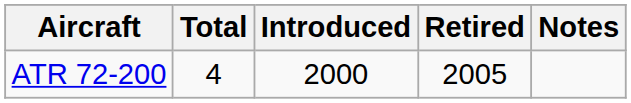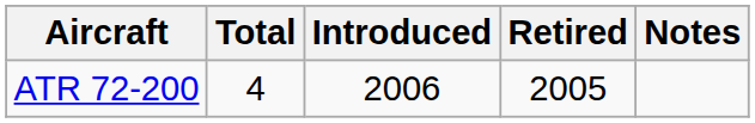 <table class="wikitable" style="border-collapse:collapse;text-align:center;margin:auto;">
 <tr>
 <th>Aircraft</th>
 <th>Total</th>
 <th>Introduced</th>
 <th>Retired</th>
 <th>Notes</th>
 </tr>
 <tr>
 <td><a href='#'>ATR 72-200</a></td>
 <td>4</td>
-<td>2000</td>
+<td>2006</td>
 <td>2005</td>
 <td></td>
 </tr>
 </table>
